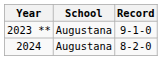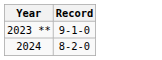 <table class="wikitable" style="text-align:center">
 <tr>
 <th>Year</th>
-<th>School</th>
 <th>Record</th>
 </tr>
 <tr>
 <td>2023 **</td>
-<td>Augustana</td>
 <td>9-1-0</td>
 </tr>
 <tr>
 <td>2024</td>
-<td>Augustana</td>
 <td>8-2-0</td>
 </tr>
 </table>
